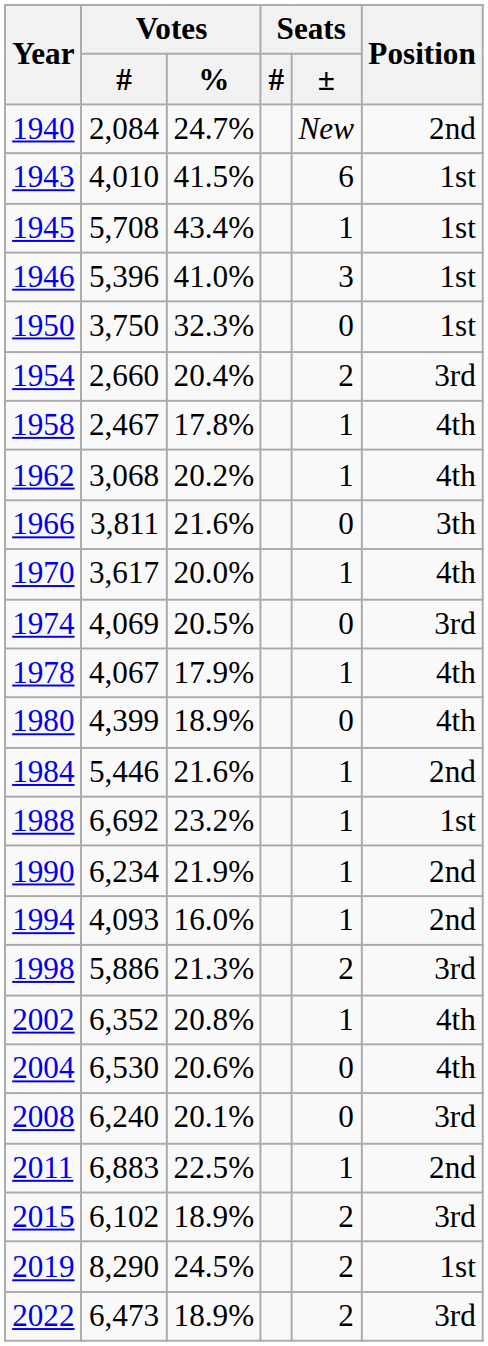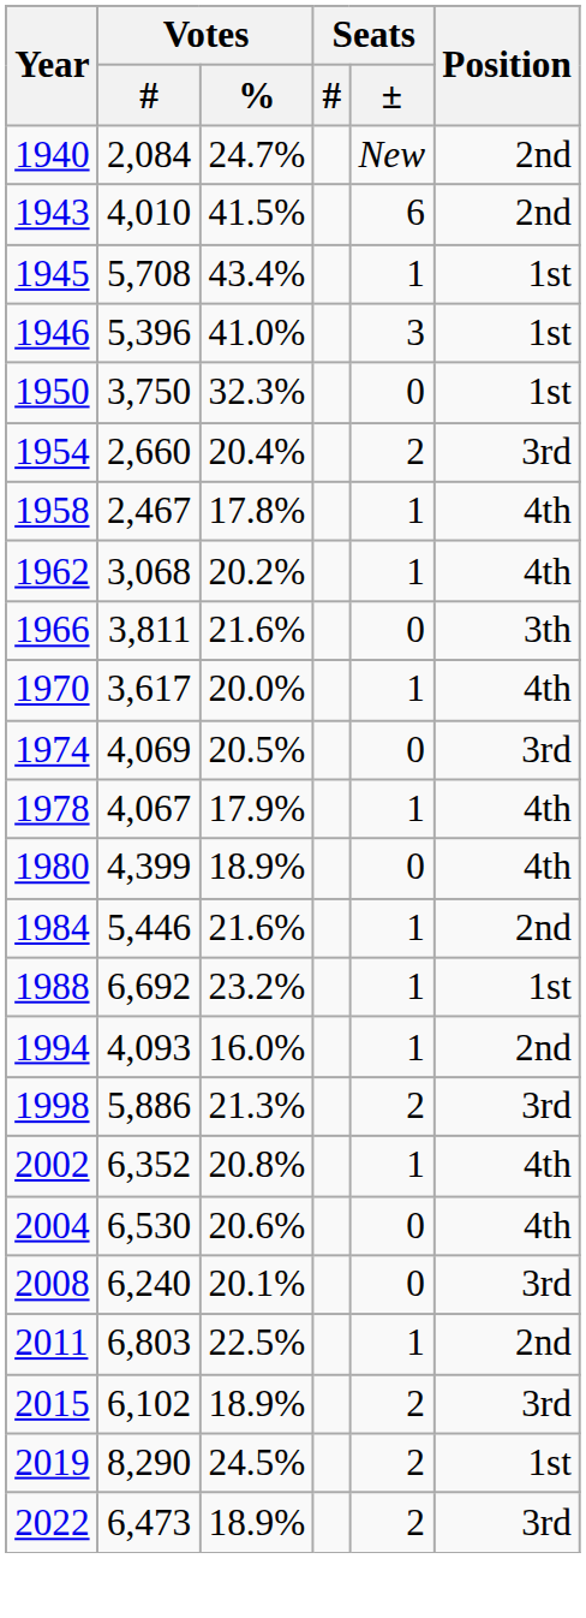 <table class="wikitable" width="220px" style="text-align: right">
 <tr>
 <th rowspan="2" align="left">Year</th>
 <th colspan="2">Votes</th>
 <th colspan="2">Seats</th>
 <th rowspan="2" align="left">Position</th>
 </tr>
 <tr>
 <th>#</th>
 <th>%</th>
 <th>#</th>
 <th>±</th>
 </tr>
 <tr>
 <td align="left"><a href='#'>1940</a></td>
 <td>2,084</td>
 <td>24.7%</td>
 <td></td>
 <td><em>New</em></td>
 <td> 2nd</td>
 </tr>
 <tr>
 <td align="left"><a href='#'>1943</a></td>
 <td>4,010</td>
 <td>41.5%</td>
 <td></td>
 <td> 6</td>
-<td> 1st</td>
+<td> 2nd</td>
 </tr>
 <tr>
 <td align="left"><a href='#'>1945</a></td>
 <td>5,708</td>
 <td>43.4%</td>
 <td></td>
 <td> 1</td>
 <td> 1st</td>
 </tr>
 <tr>
 <td align="left"><a href='#'>1946</a></td>
 <td>5,396</td>
 <td>41.0%</td>
 <td></td>
 <td> 3</td>
 <td> 1st</td>
 </tr>
 <tr>
 <td align="left"><a href='#'>1950</a></td>
 <td>3,750</td>
 <td>32.3%</td>
 <td></td>
 <td> 0</td>
 <td> 1st</td>
 </tr>
 <tr>
 <td align="left"><a href='#'>1954</a></td>
 <td>2,660</td>
 <td>20.4%</td>
 <td></td>
 <td> 2</td>
 <td> 3rd</td>
 </tr>
 <tr>
 <td align="left"><a href='#'>1958</a></td>
 <td>2,467</td>
 <td>17.8%</td>
 <td></td>
 <td> 1</td>
 <td> 4th</td>
 </tr>
 <tr>
 <td align="left"><a href='#'>1962</a></td>
 <td>3,068</td>
 <td>20.2%</td>
 <td></td>
 <td> 1</td>
 <td> 4th</td>
 </tr>
 <tr>
 <td align="left"><a href='#'>1966</a></td>
 <td>3,811</td>
 <td>21.6%</td>
 <td></td>
 <td> 0</td>
 <td> 3th</td>
 </tr>
 <tr>
 <td align="left"><a href='#'>1970</a></td>
 <td>3,617</td>
 <td>20.0%</td>
 <td></td>
 <td> 1</td>
 <td> 4th</td>
 </tr>
 <tr>
 <td align="left"><a href='#'>1974</a></td>
 <td>4,069</td>
 <td>20.5%</td>
 <td></td>
 <td> 0</td>
 <td> 3rd</td>
 </tr>
 <tr>
 <td align="left"><a href='#'>1978</a></td>
 <td>4,067</td>
 <td>17.9%</td>
 <td></td>
 <td> 1</td>
 <td> 4th</td>
 </tr>
 <tr>
 <td align="left"><a href='#'>1980</a></td>
 <td>4,399</td>
 <td>18.9%</td>
 <td></td>
 <td> 0</td>
 <td> 4th</td>
 </tr>
 <tr>
 <td align="left"><a href='#'>1984</a></td>
 <td>5,446</td>
 <td>21.6%</td>
 <td></td>
 <td> 1</td>
 <td> 2nd</td>
 </tr>
 <tr>
 <td align="left"><a href='#'>1988</a></td>
 <td>6,692</td>
 <td>23.2%</td>
 <td></td>
 <td> 1</td>
 <td> 1st</td>
 </tr>
 <tr>
-<td align="left"><a href='#'>1990</a></td>
-<td>6,234</td>
-<td>21.9%</td>
-<td></td>
-<td> 1</td>
-<td> 2nd</td>
-</tr>
-<tr>
 <td align="left"><a href='#'>1994</a></td>
 <td>4,093</td>
 <td>16.0%</td>
 <td></td>
 <td> 1</td>
 <td> 2nd</td>
 </tr>
 <tr>
 <td align="left"><a href='#'>1998</a></td>
 <td>5,886</td>
 <td>21.3%</td>
 <td></td>
 <td> 2</td>
 <td> 3rd</td>
 </tr>
 <tr>
 <td align="left"><a href='#'>2002</a></td>
 <td>6,352</td>
 <td>20.8%</td>
 <td></td>
 <td> 1</td>
 <td> 4th</td>
 </tr>
 <tr>
 <td align="left"><a href='#'>2004</a></td>
 <td>6,530</td>
 <td>20.6%</td>
 <td></td>
 <td> 0</td>
 <td> 4th</td>
 </tr>
 <tr>
 <td align="left"><a href='#'>2008</a></td>
 <td>6,240</td>
 <td>20.1%</td>
 <td></td>
 <td> 0</td>
 <td> 3rd</td>
 </tr>
 <tr>
 <td align="left"><a href='#'>2011</a></td>
-<td>6,883</td>
+<td>6,803</td>
 <td>22.5%</td>
 <td></td>
 <td> 1</td>
 <td> 2nd</td>
 </tr>
 <tr>
 <td align="left"><a href='#'>2015</a></td>
 <td>6,102</td>
 <td>18.9%</td>
 <td></td>
 <td> 2</td>
 <td> 3rd</td>
 </tr>
 <tr>
 <td align="left"><a href='#'>2019</a></td>
 <td>8,290</td>
 <td>24.5%</td>
 <td></td>
 <td> 2</td>
 <td> 1st</td>
 </tr>
 <tr>
 <td align="left"><a href='#'>2022</a></td>
 <td>6,473</td>
 <td>18.9%</td>
 <td></td>
 <td> 2</td>
 <td> 3rd</td>
 </tr>
 </table>
